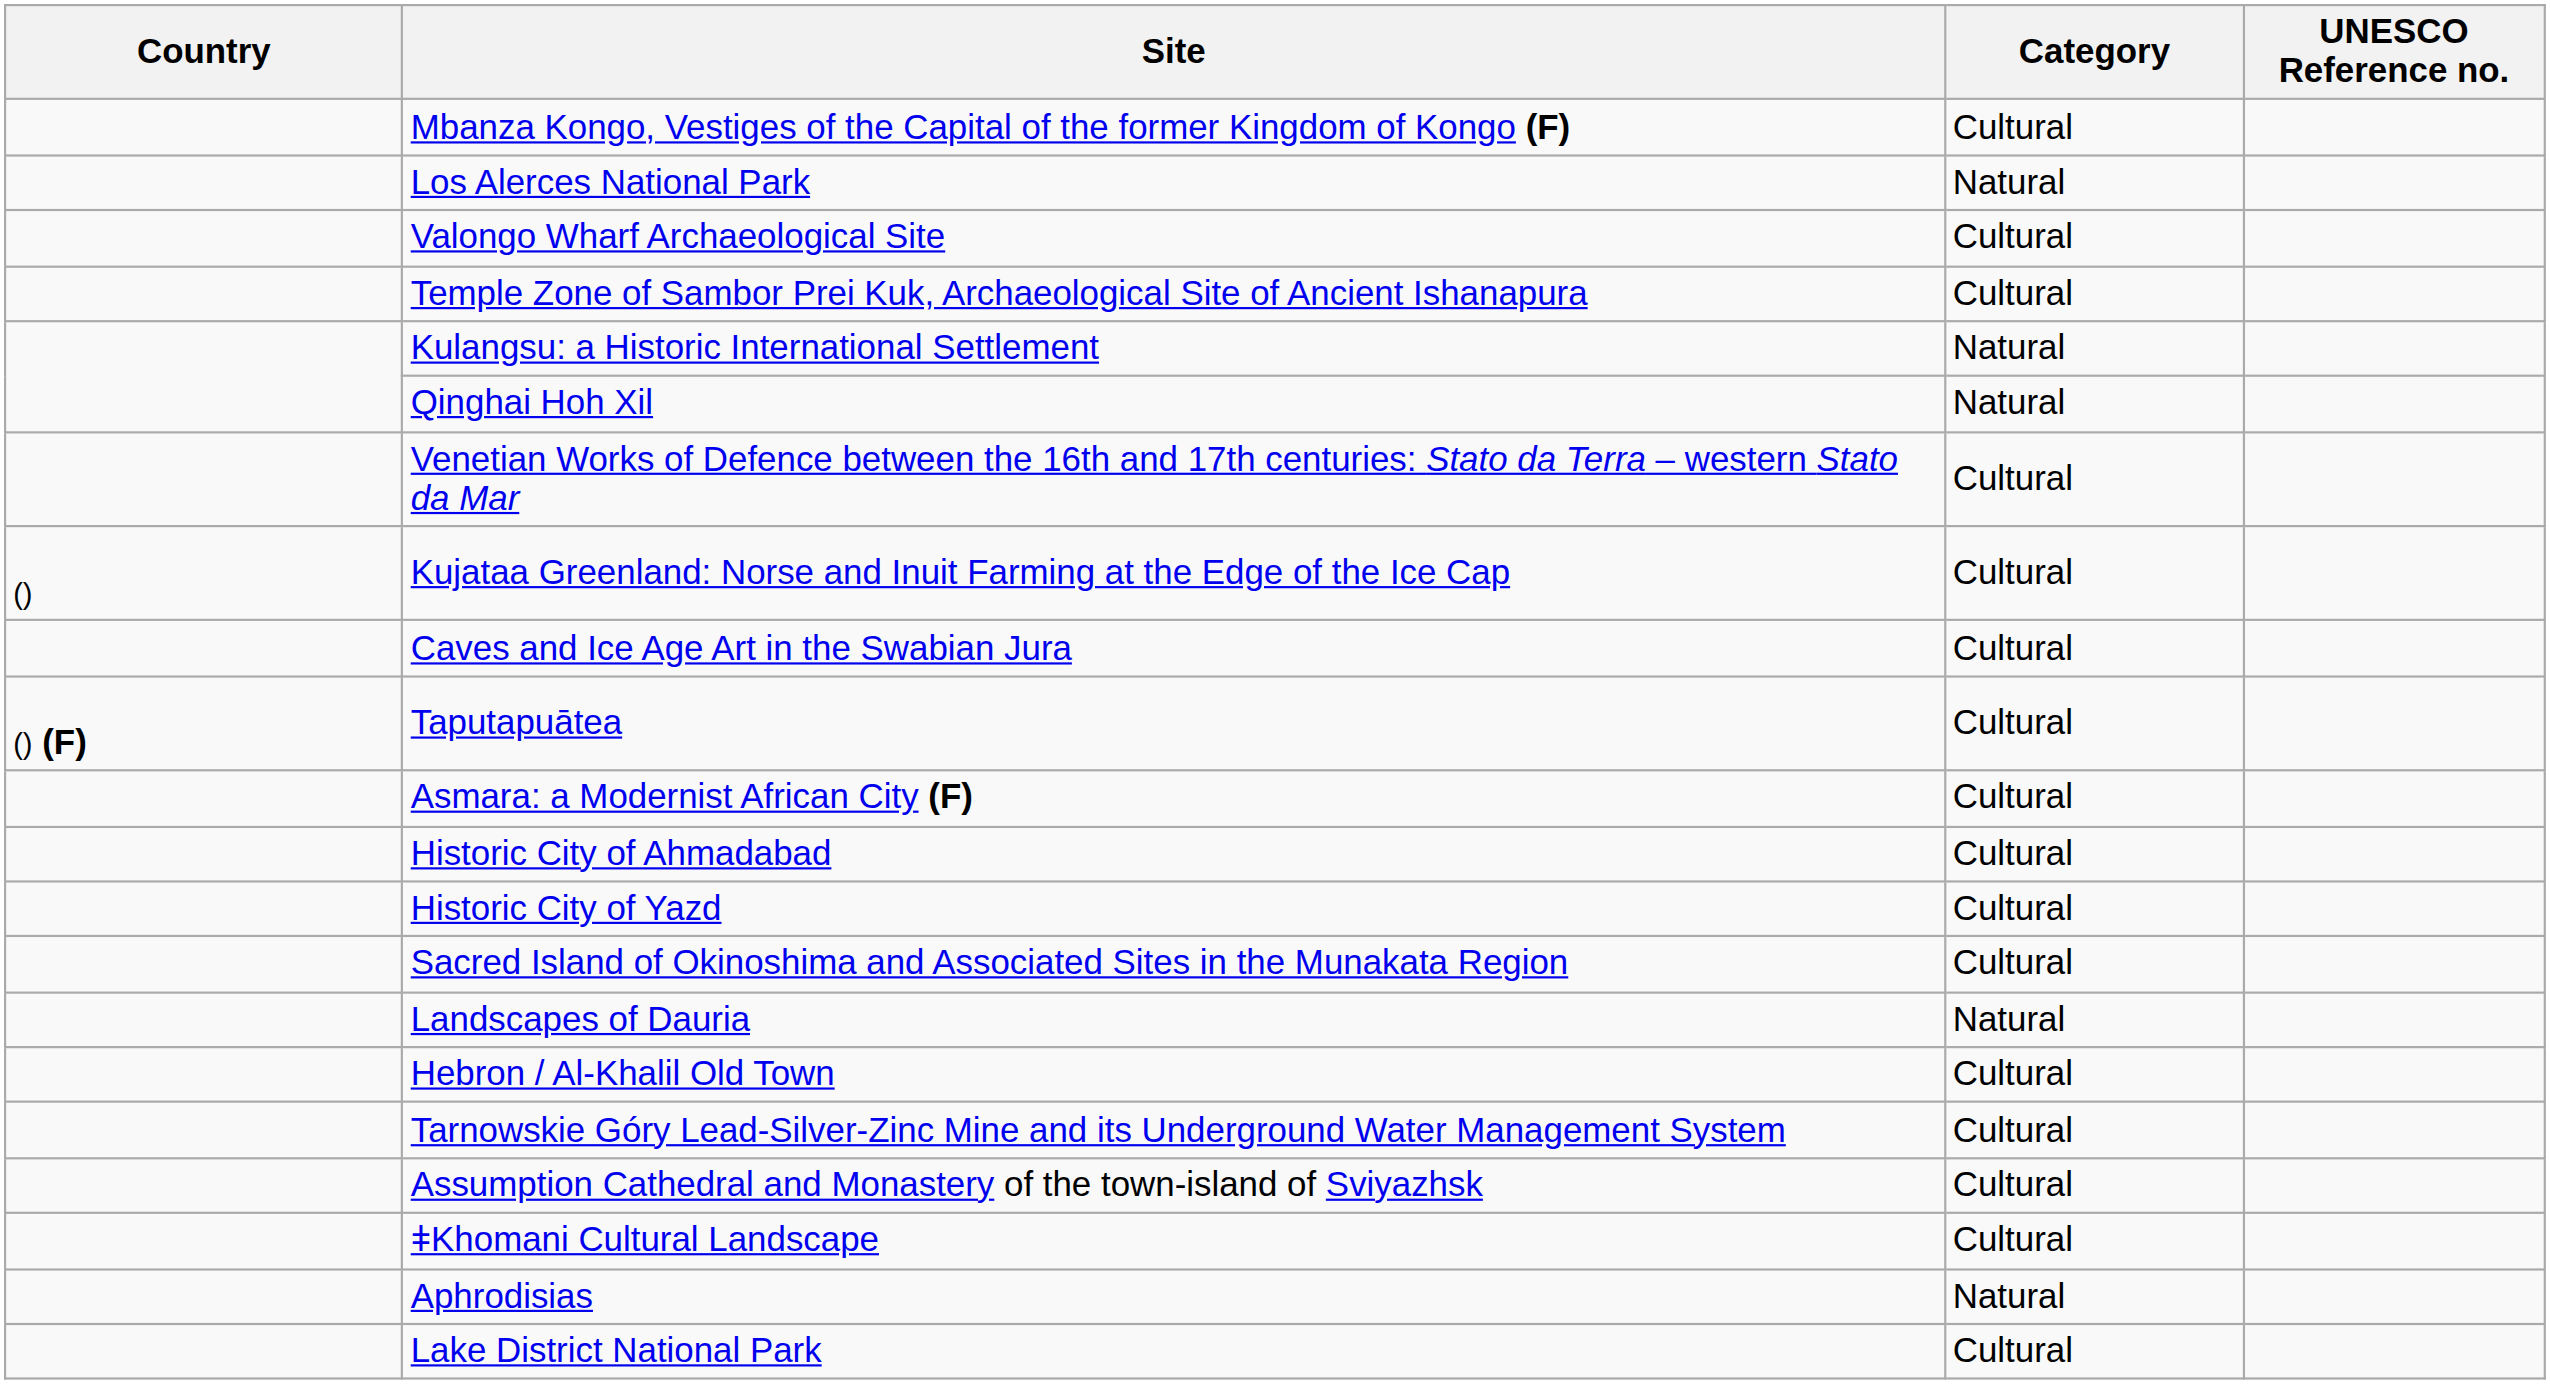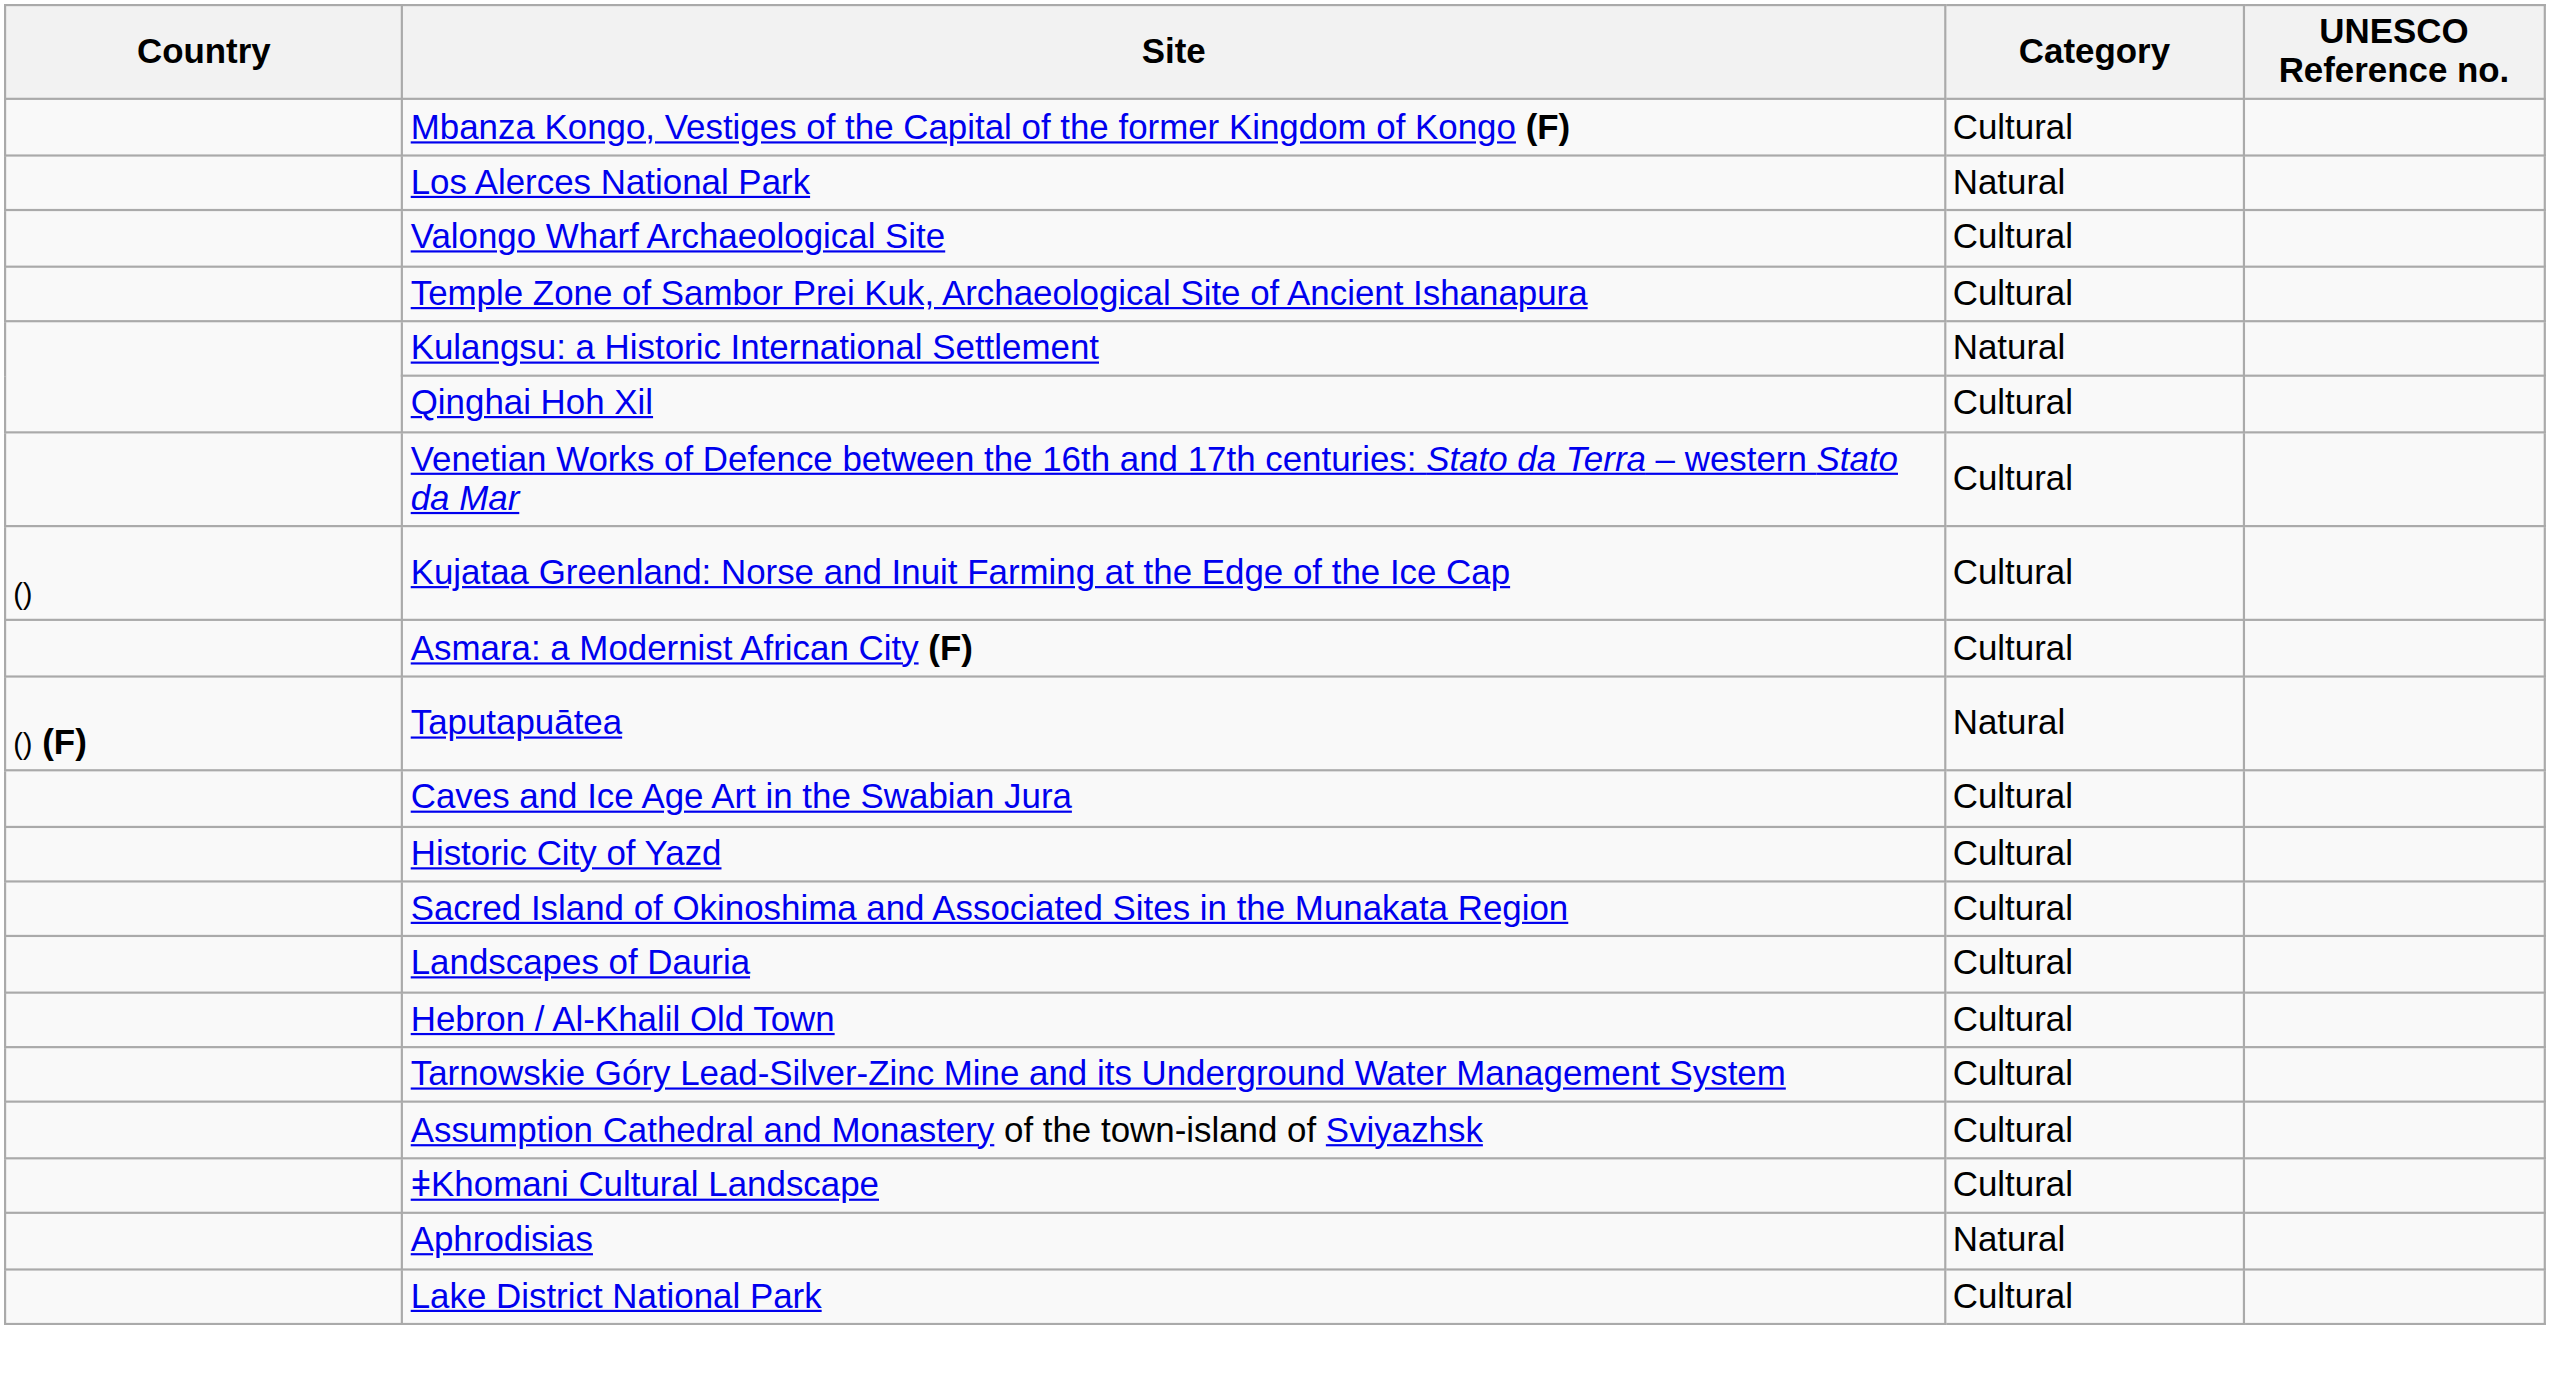 <table class="wikitable sortable" style="font-size:100%;">
 <tr>
 <th scope="col" width="175">Country</th>
 <th scope="col" width="700">Site</th>
 <th scope="col" width="130">Category</th>
 <th scope="col" width="130">UNESCO Reference no.</th>
 </tr>
 <tr>
 <td></td>
 <td><a href='#'>Mbanza Kongo, Vestiges of the Capital of the former Kingdom of Kongo</a> <strong>(F)</strong></td>
 <td>Cultural</td>
 <td></td>
 </tr>
 <tr>
 <td></td>
 <td><a href='#'>Los Alerces National Park</a></td>
 <td>Natural</td>
 <td></td>
 </tr>
 <tr>
 <td></td>
 <td><a href='#'>Valongo Wharf Archaeological Site</a></td>
 <td>Cultural</td>
 <td></td>
 </tr>
 <tr>
 <td></td>
 <td><a href='#'>Temple Zone of Sambor Prei Kuk, Archaeological Site of Ancient Ishanapura</a></td>
 <td>Cultural</td>
 <td></td>
 </tr>
 <tr>
 <td rowspan="2"></td>
 <td><a href='#'>Kulangsu: a Historic International Settlement</a></td>
 <td>Natural</td>
 <td></td>
 </tr>
 <tr>
 <td><a href='#'>Qinghai Hoh Xil</a></td>
-<td>Natural</td>
+<td>Cultural</td>
 <td></td>
 </tr>
 <tr>
 <td><br><br></td>
 <td><a href='#'>Venetian Works of Defence between the 16th and 17th centuries: <em>Stato da Terra</em> – western <em>Stato da Mar</em></a></td>
 <td>Cultural</td>
 <td></td>
 </tr>
 <tr>
 <td><br><small>()</small></td>
 <td><a href='#'>Kujataa Greenland: Norse and Inuit Farming at the Edge of the Ice Cap</a></td>
 <td>Cultural</td>
 <td></td>
 </tr>
 <tr>
 <td></td>
-<td><a href='#'>Caves and Ice Age Art in the Swabian Jura</a></td>
+<td><a href='#'>Asmara: a Modernist African City</a> <strong>(F)</strong></td>
 <td>Cultural</td>
 <td></td>
 </tr>
 <tr>
 <td><br><small>()</small> <strong>(F)</strong></td>
 <td><a href='#'>Taputapuātea</a></td>
-<td>Cultural</td>
+<td>Natural</td>
 <td></td>
 </tr>
 <tr>
 <td></td>
-<td><a href='#'>Asmara: a Modernist African City</a> <strong>(F)</strong></td>
-<td>Cultural</td>
-<td></td>
-</tr>
-<tr>
-<td></td>
-<td><a href='#'>Historic City of Ahmadabad</a></td>
+<td><a href='#'>Caves and Ice Age Art in the Swabian Jura</a></td>
 <td>Cultural</td>
 <td></td>
 </tr>
 <tr>
 <td></td>
 <td><a href='#'>Historic City of Yazd</a></td>
 <td>Cultural</td>
 <td></td>
 </tr>
 <tr>
 <td></td>
 <td><a href='#'>Sacred Island of Okinoshima and Associated Sites in the Munakata Region</a></td>
 <td>Cultural</td>
 <td></td>
 </tr>
 <tr>
 <td><br></td>
 <td><a href='#'>Landscapes of Dauria</a></td>
-<td>Natural</td>
+<td>Cultural</td>
 <td></td>
 </tr>
 <tr>
 <td></td>
 <td><a href='#'>Hebron / Al-Khalil Old Town</a></td>
 <td>Cultural</td>
 <td></td>
 </tr>
 <tr>
 <td></td>
 <td><a href='#'>Tarnowskie Góry Lead-Silver-Zinc Mine and its Underground Water Management System</a></td>
 <td>Cultural</td>
 <td></td>
 </tr>
 <tr>
 <td></td>
 <td><a href='#'>Assumption Cathedral and Monastery</a> of the town-island of <a href='#'>Sviyazhsk</a></td>
 <td>Cultural</td>
 <td></td>
 </tr>
 <tr>
 <td></td>
 <td><a href='#'>ǂKhomani Cultural Landscape</a></td>
 <td>Cultural</td>
 <td></td>
 </tr>
 <tr>
 <td></td>
 <td><a href='#'>Aphrodisias</a></td>
 <td>Natural</td>
 <td></td>
 </tr>
 <tr>
 <td></td>
 <td><a href='#'>Lake District National Park</a></td>
 <td>Cultural</td>
 <td></td>
 </tr>
 </table>
